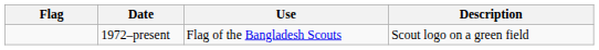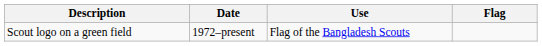 <table class="wikitable">
 <tr style="background:#efefef;">
-<th style="width:110px;">Flag</th>
+<th style="width:250px;">Description</th>
 <th style="width:100px;">Date</th>
 <th style="width:250px;">Use</th>
-<th style="width:250px;">Description</th>
+<th style="width:110px;">Flag</th>
 </tr>
 <tr>
-<td></td>
+<td>Scout logo on a green field</td>
 <td>1972–present</td>
 <td>Flag of the <a href='#'>Bangladesh Scouts</a></td>
-<td>Scout logo on a green field</td>
+<td></td>
 </tr>
 </table>
